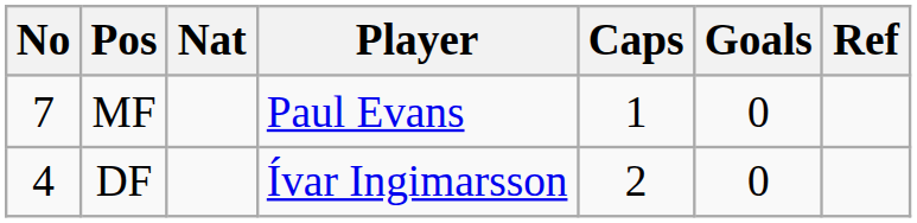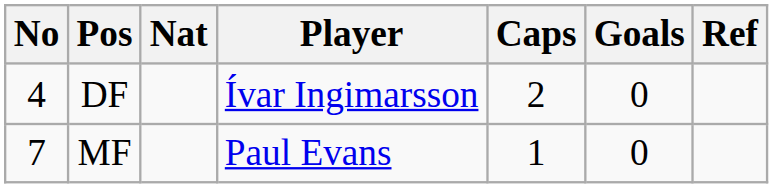 <table class="wikitable" style="text-align:center; border:1px #aaa solid;">
 <tr>
 <th>No</th>
 <th>Pos</th>
 <th>Nat</th>
 <th>Player</th>
 <th>Caps</th>
 <th>Goals</th>
 <th>Ref</th>
 </tr>
 <tr>
+<td>4</td>
+<td>DF</td>
+<td></td>
+<td style="text-align:left;"><a href='#'>Ívar Ingimarsson</a></td>
+<td>2</td>
+<td>0</td>
+<td></td>
+</tr>
+<tr>
 <td>7</td>
 <td>MF</td>
 <td></td>
 <td style="text-align:left;"><a href='#'>Paul Evans</a></td>
 <td>1</td>
 <td>0</td>
 <td></td>
 </tr>
-<tr>
-<td>4</td>
-<td>DF</td>
-<td></td>
-<td style="text-align:left;"><a href='#'>Ívar Ingimarsson</a></td>
-<td>2</td>
-<td>0</td>
-<td></td>
-</tr>
 </table>
